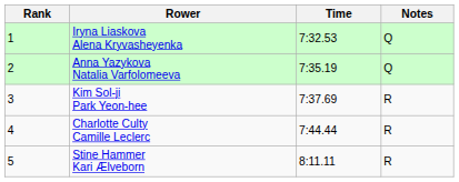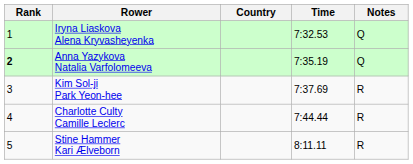 <table class="wikitable" width=50%>
 <tr>
 <th>Rank</th>
 <th>Rower</th>
+<th>Country</th>
 <th>Time</th>
 <th>Notes</th>
 </tr>
 <tr bgcolor=ccffcc>
 <td>1</td>
 <td><a href='#'>Iryna Liaskova</a><br><a href='#'>Alena Kryvasheyenka</a></td>
+<td></td>
 <td>7:32.53</td>
 <td>Q</td>
 </tr>
 <tr bgcolor=ccffcc>
-<td>2</td>
+<td><strong>2</strong></td>
 <td><a href='#'>Anna Yazykova</a><br><a href='#'>Natalia Varfolomeeva</a></td>
+<td></td>
 <td>7:35.19</td>
 <td>Q</td>
 </tr>
 <tr>
 <td>3</td>
 <td><a href='#'>Kim Sol-ji</a><br><a href='#'>Park Yeon-hee</a></td>
+<td></td>
 <td>7:37.69</td>
 <td>R</td>
 </tr>
 <tr>
 <td>4</td>
 <td><a href='#'>Charlotte Culty</a><br><a href='#'>Camille Leclerc</a></td>
+<td></td>
 <td>7:44.44</td>
 <td>R</td>
 </tr>
 <tr>
 <td>5</td>
 <td><a href='#'>Stine Hammer</a><br><a href='#'>Kari Ælveborn</a></td>
+<td></td>
 <td>8:11.11</td>
 <td>R</td>
 </tr>
 </table>
